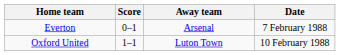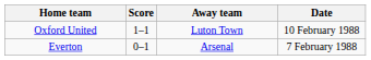 <table class="wikitable" style="text-align:center">
 <tr>
 <th width=175>Home team</th>
 <th width=20>Score</th>
 <th width=175>Away team</th>
 <th width=125>Date</th>
 </tr>
 <tr>
+<td><a href='#'>Oxford United</a></td>
+<td>1–1</td>
+<td><a href='#'>Luton Town</a></td>
+<td>10 February 1988</td>
+</tr>
+<tr>
 <td><a href='#'>Everton</a></td>
 <td>0–1</td>
 <td><a href='#'>Arsenal</a></td>
 <td>7 February 1988</td>
 </tr>
-<tr>
-<td><a href='#'>Oxford United</a></td>
-<td>1–1</td>
-<td><a href='#'>Luton Town</a></td>
-<td>10 February 1988</td>
-</tr>
 </table>
